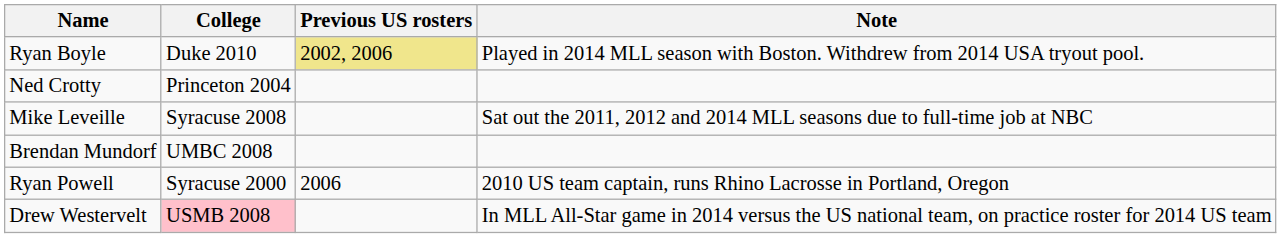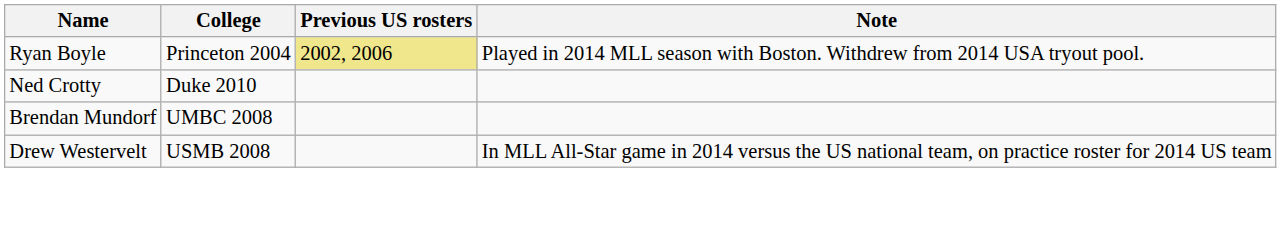 <table class="wikitable">
 <tr ;>
 <th>Name</th>
 <th>College</th>
 <th>Previous US rosters</th>
 <th>Note</th>
 </tr>
 <tr>
 <td>Ryan Boyle</td>
-<td>Duke 2010</td>
+<td>Princeton 2004</td>
 <td style="background: khaki;">2002, 2006</td>
 <td>Played in 2014 MLL season with Boston. Withdrew from 2014 USA tryout pool.</td>
 </tr>
 <tr>
 <td>Ned Crotty</td>
-<td>Princeton 2004</td>
+<td>Duke 2010</td>
 <td></td>
 <td></td>
-</tr>
-<tr>
-<td>Mike Leveille</td>
-<td>Syracuse 2008</td>
-<td></td>
-<td>Sat out the 2011, 2012 and 2014 MLL seasons due to full-time job at NBC</td>
 </tr>
 <tr>
 <td>Brendan Mundorf</td>
 <td>UMBC 2008</td>
 <td></td>
 <td></td>
 </tr>
 <tr>
-<td>Ryan Powell</td>
-<td>Syracuse 2000</td>
-<td>2006</td>
-<td>2010 US team captain, runs Rhino Lacrosse in Portland, Oregon</td>
-</tr>
-<tr>
 <td>Drew Westervelt</td>
-<td style="background: pink;">USMB 2008</td>
+<td>USMB 2008</td>
 <td></td>
 <td>In MLL All-Star game in 2014 versus the US national team, on practice roster for 2014 US team</td>
 </tr>
 </table>
